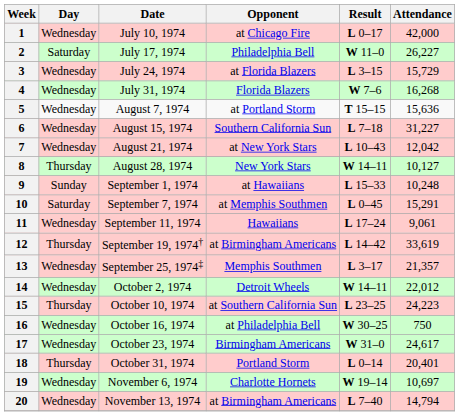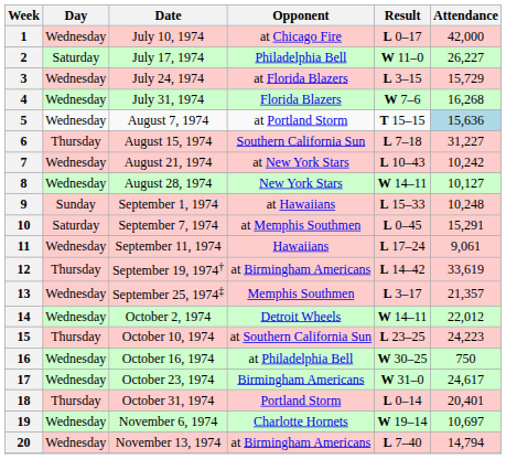 <table class="wikitable">
 <tr>
 <th>Week</th>
 <th>Day</th>
 <th>Date</th>
 <th>Opponent</th>
 <th>Result</th>
 <th>Attendance</th>
 </tr>
 <tr --- align="center" bgcolor="#FFCCCC">
 <th>1</th>
 <td>Wednesday</td>
 <td>July 10, 1974</td>
 <td>at <a href='#'>Chicago Fire</a></td>
 <td><strong>L</strong>  0–17</td>
 <td>42,000</td>
 </tr>
 <tr --- align="center" bgcolor="#CCFFCC">
 <th>2</th>
 <td>Saturday</td>
 <td>July 17, 1974</td>
 <td><a href='#'>Philadelphia Bell</a></td>
 <td><strong>W</strong>  11–0</td>
 <td>26,227</td>
 </tr>
 <tr --- align="center" bgcolor="#FFCCCC">
 <th>3</th>
 <td>Wednesday</td>
 <td>July 24, 1974</td>
 <td>at <a href='#'>Florida Blazers</a></td>
 <td><strong>L</strong>  3–15</td>
 <td>15,729</td>
 </tr>
 <tr --- align="center" bgcolor="#CCFFCC">
 <th>4</th>
 <td>Wednesday</td>
 <td>July 31, 1974</td>
 <td><a href='#'>Florida Blazers</a></td>
 <td><strong>W</strong>  7–6</td>
 <td>16,268</td>
 </tr>
 <tr --- align="center">
 <th>5</th>
 <td>Wednesday</td>
 <td>August 7, 1974</td>
 <td>at <a href='#'>Portland Storm</a></td>
 <td><strong>T</strong>  15–15</td>
-<td>15,636</td>
+<td style="background: lightblue;">15,636</td>
 </tr>
 <tr --- align="center" bgcolor="#FFCCCC">
 <th>6</th>
-<td>Wednesday</td>
+<td>Thursday</td>
 <td>August 15, 1974</td>
 <td><a href='#'>Southern California Sun</a></td>
 <td><strong>L</strong>  7–18</td>
 <td>31,227</td>
 </tr>
 <tr --- align="center" bgcolor="#FFCCCC">
 <th>7</th>
 <td>Wednesday</td>
 <td>August 21, 1974</td>
 <td>at <a href='#'>New York Stars</a></td>
 <td><strong>L</strong>  10–43</td>
-<td>12,042</td>
+<td>10,242</td>
 </tr>
 <tr --- align="center" bgcolor="#CCFFCC">
 <th>8</th>
-<td>Thursday</td>
+<td>Wednesday</td>
 <td>August 28, 1974</td>
 <td><a href='#'>New York Stars</a></td>
 <td><strong>W</strong>  14–11</td>
 <td>10,127</td>
 </tr>
 <tr --- align="center" bgcolor="#FFCCCC">
 <th>9</th>
 <td>Sunday</td>
 <td>September 1, 1974</td>
 <td>at <a href='#'>Hawaiians</a></td>
 <td><strong>L</strong>  15–33</td>
 <td>10,248</td>
 </tr>
 <tr --- align="center" bgcolor="#FFCCCC">
 <th>10</th>
 <td>Saturday</td>
 <td>September 7, 1974</td>
 <td>at <a href='#'>Memphis Southmen</a></td>
 <td><strong>L</strong>  0–45</td>
 <td>15,291</td>
 </tr>
 <tr --- align="center" bgcolor="#FFCCCC">
 <th>11</th>
 <td>Wednesday</td>
 <td>September 11, 1974</td>
 <td><a href='#'>Hawaiians</a></td>
 <td><strong>L</strong>  17–24</td>
 <td>9,061</td>
 </tr>
 <tr --- align="center" bgcolor="#FFCCCC">
 <th>12</th>
 <td>Thursday</td>
 <td>September 19, 1974<sup>†</sup></td>
 <td>at <a href='#'>Birmingham Americans</a></td>
 <td><strong>L</strong>  14–42</td>
 <td>33,619</td>
 </tr>
 <tr --- align="center" bgcolor="#FFCCCC">
 <th>13</th>
 <td>Wednesday</td>
 <td>September 25, 1974<sup>‡</sup></td>
 <td><a href='#'>Memphis Southmen</a></td>
 <td><strong>L</strong>  3–17</td>
 <td>21,357</td>
 </tr>
 <tr --- align="center" bgcolor="#CCFFCC">
 <th>14</th>
 <td>Wednesday</td>
 <td>October 2, 1974</td>
 <td><a href='#'>Detroit Wheels</a></td>
 <td><strong>W</strong>  14–11</td>
 <td>22,012</td>
 </tr>
 <tr --- align="center" bgcolor="#FFCCCC">
 <th>15</th>
 <td>Thursday</td>
 <td>October 10, 1974</td>
 <td>at <a href='#'>Southern California Sun</a></td>
 <td><strong>L</strong>  23–25</td>
 <td>24,223</td>
 </tr>
 <tr --- align="center" bgcolor="#CCFFCC">
 <th>16</th>
 <td>Wednesday</td>
 <td>October 16, 1974</td>
 <td>at <a href='#'>Philadelphia Bell</a></td>
 <td><strong>W</strong>  30–25</td>
 <td>750</td>
 </tr>
 <tr --- align="center" bgcolor="#CCFFCC">
 <th>17</th>
 <td>Wednesday</td>
 <td>October 23, 1974</td>
 <td><a href='#'>Birmingham Americans</a></td>
 <td><strong>W</strong>  31–0</td>
 <td>24,617</td>
 </tr>
 <tr --- align="center" bgcolor="#FFCCCC">
 <th>18</th>
 <td>Thursday</td>
 <td>October 31, 1974</td>
 <td><a href='#'>Portland Storm</a></td>
 <td><strong>L</strong>  0–14</td>
 <td>20,401</td>
 </tr>
 <tr --- align="center" bgcolor="#CCFFCC">
 <th>19</th>
 <td>Wednesday</td>
 <td>November 6, 1974</td>
 <td><a href='#'>Charlotte Hornets</a></td>
 <td><strong>W</strong>  19–14</td>
 <td>10,697</td>
 </tr>
 <tr --- align="center" bgcolor="#FFCCCC">
 <th>20</th>
 <td>Wednesday</td>
 <td>November 13, 1974</td>
 <td>at <a href='#'>Birmingham Americans</a></td>
 <td><strong>L</strong>  7–40</td>
 <td>14,794</td>
 </tr>
 <tr --->
 </tr>
 </table>
